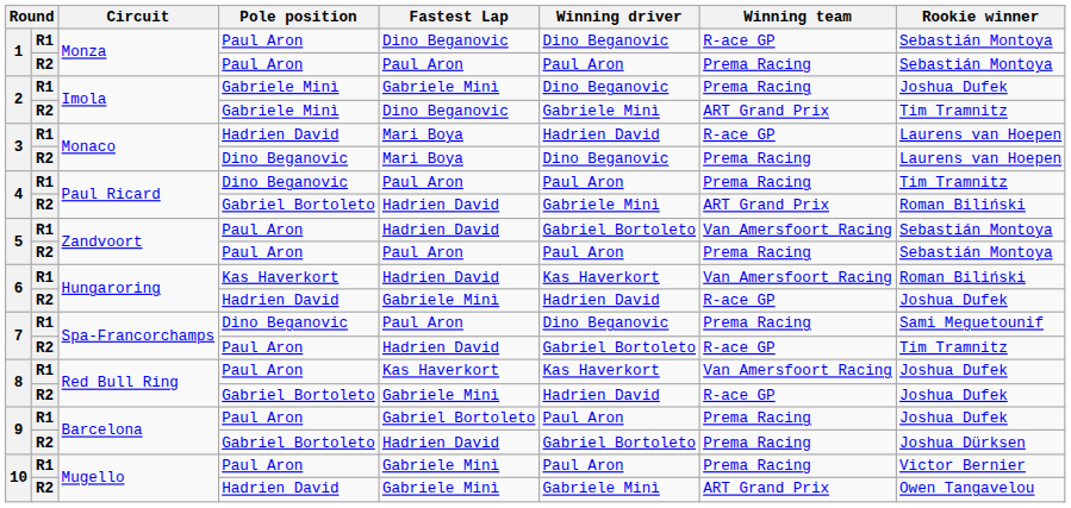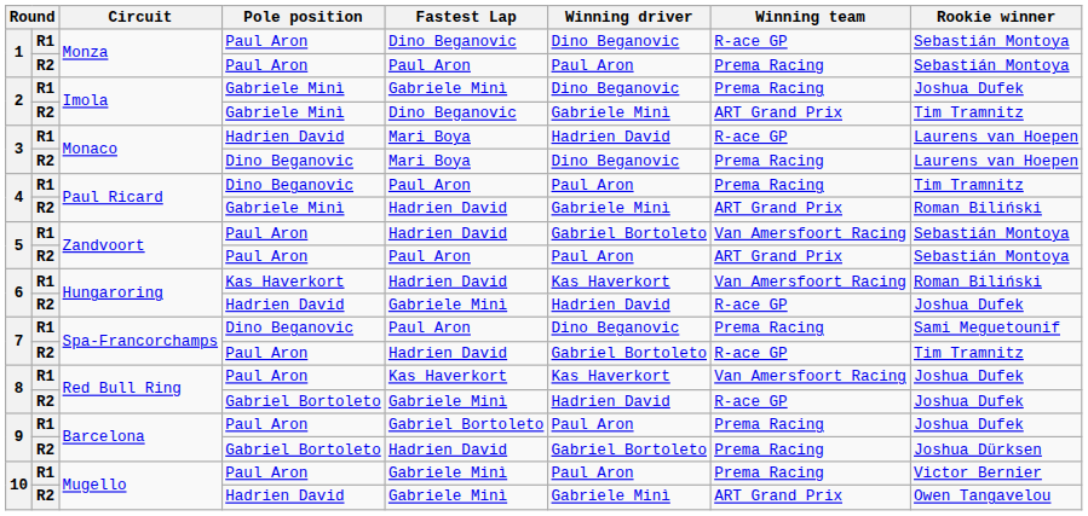 <table class="wikitable" style="font-size:85%">
 <tr>
 <th colspan=2>Round</th>
 <th>Circuit</th>
 <th>Pole position</th>
 <th>Fastest Lap</th>
 <th>Winning driver</th>
 <th>Winning team</th>
 <th>Rookie winner</th>
 </tr>
 <tr>
 <th rowspan=2>1</th>
 <th>R1</th>
 <td rowspan=2> <a href='#'>Monza</a></td>
 <td> <a href='#'>Paul Aron</a></td>
 <td nowrap> <a href='#'>Dino Beganovic</a></td>
 <td> <a href='#'>Dino Beganovic</a></td>
 <td> <a href='#'>R-ace GP</a></td>
 <td> <a href='#'>Sebastián Montoya</a></td>
 </tr>
 <tr>
 <th>R2</th>
 <td> <a href='#'>Paul Aron</a></td>
 <td> <a href='#'>Paul Aron</a></td>
 <td> <a href='#'>Paul Aron</a></td>
 <td> <a href='#'>Prema Racing</a></td>
 <td> <a href='#'>Sebastián Montoya</a></td>
 </tr>
 <tr>
 <th rowspan=2>2</th>
 <th>R1</th>
 <td rowspan=2> <a href='#'>Imola</a></td>
 <td> <a href='#'>Gabriele Minì</a></td>
 <td> <a href='#'>Gabriele Minì</a></td>
 <td> <a href='#'>Dino Beganovic</a></td>
 <td> <a href='#'>Prema Racing</a></td>
 <td> <a href='#'>Joshua Dufek</a></td>
 </tr>
 <tr>
 <th>R2</th>
 <td> <a href='#'>Gabriele Minì</a></td>
 <td> <a href='#'>Dino Beganovic</a></td>
 <td> <a href='#'>Gabriele Minì</a></td>
 <td> <a href='#'>ART Grand Prix</a></td>
 <td> <a href='#'>Tim Tramnitz</a></td>
 </tr>
 <tr>
 <th rowspan=2>3</th>
 <th>R1</th>
 <td rowspan=2> <a href='#'>Monaco</a></td>
 <td> <a href='#'>Hadrien David</a></td>
 <td> <a href='#'>Mari Boya</a></td>
 <td> <a href='#'>Hadrien David</a></td>
 <td> <a href='#'>R-ace GP</a></td>
 <td nowrap> <a href='#'>Laurens van Hoepen</a></td>
 </tr>
 <tr>
 <th>R2</th>
 <td> <a href='#'>Dino Beganovic</a></td>
 <td> <a href='#'>Mari Boya</a></td>
 <td> <a href='#'>Dino Beganovic</a></td>
 <td> <a href='#'>Prema Racing</a></td>
 <td> <a href='#'>Laurens van Hoepen</a></td>
 </tr>
 <tr>
 <th rowspan=2>4</th>
 <th>R1</th>
 <td rowspan=2> <a href='#'>Paul Ricard</a></td>
 <td> <a href='#'>Dino Beganovic</a></td>
 <td> <a href='#'>Paul Aron</a></td>
 <td> <a href='#'>Paul Aron</a></td>
 <td> <a href='#'>Prema Racing</a></td>
 <td> <a href='#'>Tim Tramnitz</a></td>
 </tr>
 <tr>
 <th>R2</th>
-<td nowrap> <a href='#'>Gabriel Bortoleto</a></td>
+<td> <a href='#'>Gabriele Minì</a></td>
 <td> <a href='#'>Hadrien David</a></td>
 <td> <a href='#'>Gabriele Minì</a></td>
 <td> <a href='#'>ART Grand Prix</a></td>
 <td> <a href='#'>Roman Biliński</a></td>
 </tr>
 <tr>
 <th rowspan=2>5</th>
 <th>R1</th>
 <td rowspan=2> <a href='#'>Zandvoort</a></td>
 <td> <a href='#'>Paul Aron</a></td>
 <td> <a href='#'>Hadrien David</a></td>
 <td> <a href='#'>Gabriel Bortoleto</a></td>
 <td nowrap> <a href='#'>Van Amersfoort Racing</a></td>
 <td> <a href='#'>Sebastián Montoya</a></td>
 </tr>
 <tr>
 <th>R2</th>
 <td> <a href='#'>Paul Aron</a></td>
 <td> <a href='#'>Paul Aron</a></td>
 <td> <a href='#'>Paul Aron</a></td>
-<td> <a href='#'>Prema Racing</a></td>
+<td> <a href='#'>ART Grand Prix</a></td>
 <td> <a href='#'>Sebastián Montoya</a></td>
 </tr>
 <tr>
 <th rowspan=2>6</th>
 <th>R1</th>
 <td rowspan=2> <a href='#'>Hungaroring</a></td>
 <td> <a href='#'>Kas Haverkort</a></td>
 <td> <a href='#'>Hadrien David</a></td>
 <td> <a href='#'>Kas Haverkort</a></td>
 <td nowrap> <a href='#'>Van Amersfoort Racing</a></td>
 <td> <a href='#'>Roman Biliński</a></td>
 </tr>
 <tr>
 <th>R2</th>
 <td> <a href='#'>Hadrien David</a></td>
 <td> <a href='#'>Gabriele Minì</a></td>
 <td> <a href='#'>Hadrien David</a></td>
 <td> <a href='#'>R-ace GP</a></td>
 <td> <a href='#'>Joshua Dufek</a></td>
 </tr>
 <tr>
 <th rowspan=2>7</th>
 <th>R1</th>
 <td rowspan=2> <a href='#'>Spa-Francorchamps</a></td>
 <td> <a href='#'>Dino Beganovic</a></td>
 <td> <a href='#'>Paul Aron</a></td>
 <td> <a href='#'>Dino Beganovic</a></td>
 <td> <a href='#'>Prema Racing</a></td>
 <td> <a href='#'>Sami Meguetounif</a></td>
 </tr>
 <tr>
 <th>R2</th>
 <td> <a href='#'>Paul Aron</a></td>
 <td> <a href='#'>Hadrien David</a></td>
 <td nowrap> <a href='#'>Gabriel Bortoleto</a></td>
 <td> <a href='#'>R-ace GP</a></td>
 <td> <a href='#'>Tim Tramnitz</a></td>
 </tr>
 <tr>
 <th rowspan=2>8</th>
 <th>R1</th>
 <td rowspan=2> <a href='#'>Red Bull Ring</a></td>
 <td> <a href='#'>Paul Aron</a></td>
 <td> <a href='#'>Kas Haverkort</a></td>
 <td> <a href='#'>Kas Haverkort</a></td>
 <td> <a href='#'>Van Amersfoort Racing</a></td>
 <td> <a href='#'>Joshua Dufek</a></td>
 </tr>
 <tr>
 <th>R2</th>
 <td> <a href='#'>Gabriel Bortoleto</a></td>
 <td> <a href='#'>Gabriele Minì</a></td>
 <td> <a href='#'>Hadrien David</a></td>
 <td> <a href='#'>R-ace GP</a></td>
 <td> <a href='#'>Joshua Dufek</a></td>
 </tr>
 <tr>
 <th rowspan=2>9</th>
 <th>R1</th>
 <td rowspan=2> <a href='#'>Barcelona</a></td>
 <td> <a href='#'>Paul Aron</a></td>
 <td nowrap> <a href='#'>Gabriel Bortoleto</a></td>
 <td> <a href='#'>Paul Aron</a></td>
 <td> <a href='#'>Prema Racing</a></td>
 <td> <a href='#'>Joshua Dufek</a></td>
 </tr>
 <tr>
 <th>R2</th>
 <td nowrap> <a href='#'>Gabriel Bortoleto</a></td>
 <td> <a href='#'>Hadrien David</a></td>
 <td> <a href='#'>Gabriel Bortoleto</a></td>
 <td> <a href='#'>Prema Racing</a></td>
 <td> <a href='#'>Joshua Dürksen</a></td>
 </tr>
 <tr>
 <th rowspan=2>10</th>
 <th>R1</th>
 <td rowspan=2> <a href='#'>Mugello</a></td>
 <td> <a href='#'>Paul Aron</a></td>
 <td> <a href='#'>Gabriele Minì</a></td>
 <td> <a href='#'>Paul Aron</a></td>
 <td> <a href='#'>Prema Racing</a></td>
 <td> <a href='#'>Victor Bernier</a></td>
 </tr>
 <tr>
 <th>R2</th>
 <td> <a href='#'>Hadrien David</a></td>
 <td> <a href='#'>Gabriele Minì</a></td>
 <td> <a href='#'>Gabriele Minì</a></td>
 <td> <a href='#'>ART Grand Prix</a></td>
 <td> <a href='#'>Owen Tangavelou</a></td>
 </tr>
 </table>
